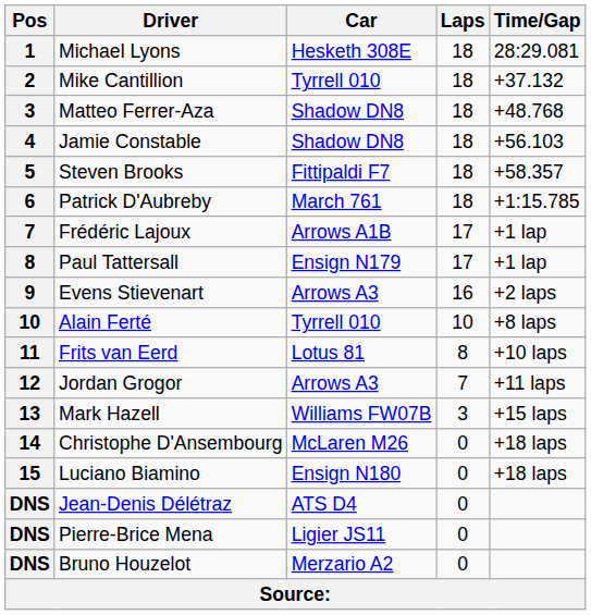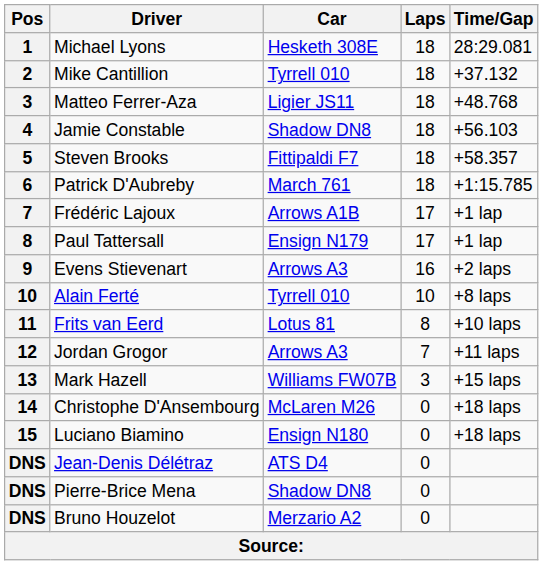 <table class="wikitable" style="font-size: 90%;">
 <tr>
 <th>Pos</th>
 <th>Driver</th>
 <th>Car</th>
 <th>Laps</th>
 <th>Time/Gap</th>
 </tr>
 <tr>
 <th>1</th>
 <td> Michael Lyons</td>
 <td><a href='#'>Hesketh 308E</a></td>
 <td align=center>18</td>
 <td>28:29.081</td>
 </tr>
 <tr>
 <th>2</th>
 <td> Mike Cantillion</td>
 <td><a href='#'>Tyrrell 010</a></td>
 <td align=center>18</td>
 <td>+37.132</td>
 </tr>
 <tr>
 <th>3</th>
 <td> Matteo Ferrer-Aza</td>
-<td><a href='#'>Shadow DN8</a></td>
+<td><a href='#'>Ligier JS11</a></td>
 <td align=center>18</td>
 <td>+48.768</td>
 </tr>
 <tr>
 <th>4</th>
 <td> Jamie Constable</td>
 <td><a href='#'>Shadow DN8</a></td>
 <td align=center>18</td>
 <td>+56.103</td>
 </tr>
 <tr>
 <th>5</th>
 <td> Steven Brooks</td>
 <td><a href='#'>Fittipaldi F7</a></td>
 <td align=center>18</td>
 <td>+58.357</td>
 </tr>
 <tr>
 <th>6</th>
 <td> Patrick D'Aubreby</td>
 <td><a href='#'>March 761</a></td>
 <td align=center>18</td>
 <td>+1:15.785</td>
 </tr>
 <tr>
 <th>7</th>
 <td> Frédéric Lajoux</td>
 <td><a href='#'>Arrows A1B</a></td>
 <td align=center>17</td>
 <td>+1 lap</td>
 </tr>
 <tr>
 <th>8</th>
 <td> Paul Tattersall</td>
 <td><a href='#'>Ensign N179</a></td>
 <td align=center>17</td>
 <td>+1 lap</td>
 </tr>
 <tr>
 <th>9</th>
 <td> Evens Stievenart</td>
 <td><a href='#'>Arrows A3</a></td>
 <td align=center>16</td>
 <td>+2 laps</td>
 </tr>
 <tr>
 <th>10</th>
 <td> <a href='#'>Alain Ferté</a></td>
 <td><a href='#'>Tyrrell 010</a></td>
 <td align=center>10</td>
 <td>+8 laps</td>
 </tr>
 <tr>
 <th>11</th>
 <td> <a href='#'>Frits van Eerd</a></td>
 <td><a href='#'>Lotus 81</a></td>
 <td align=center>8</td>
 <td>+10 laps</td>
 </tr>
 <tr>
 <th>12</th>
 <td> Jordan Grogor</td>
 <td><a href='#'>Arrows A3</a></td>
 <td align=center>7</td>
 <td>+11 laps</td>
 </tr>
 <tr>
 <th>13</th>
 <td> Mark Hazell</td>
 <td><a href='#'>Williams FW07B</a></td>
 <td align=center>3</td>
 <td>+15 laps</td>
 </tr>
 <tr>
 <th>14</th>
 <td> Christophe D'Ansembourg</td>
 <td><a href='#'>McLaren M26</a></td>
 <td align=center>0</td>
 <td>+18 laps</td>
 </tr>
 <tr>
 <th>15</th>
 <td> Luciano Biamino</td>
 <td><a href='#'>Ensign N180</a></td>
 <td align=center>0</td>
 <td>+18 laps</td>
 </tr>
 <tr>
 <th>DNS</th>
 <td> <a href='#'>Jean-Denis Délétraz</a></td>
 <td><a href='#'>ATS D4</a></td>
 <td align=center>0</td>
 <td></td>
 </tr>
 <tr>
 <th>DNS</th>
 <td> Pierre-Brice Mena</td>
-<td><a href='#'>Ligier JS11</a></td>
+<td><a href='#'>Shadow DN8</a></td>
 <td align=center>0</td>
 <td></td>
 </tr>
 <tr>
 <th>DNS</th>
 <td> Bruno Houzelot</td>
 <td><a href='#'>Merzario A2</a></td>
 <td align=center>0</td>
 <td></td>
 </tr>
 <tr>
 <th colspan=5>Source:</th>
 </tr>
 </table>
